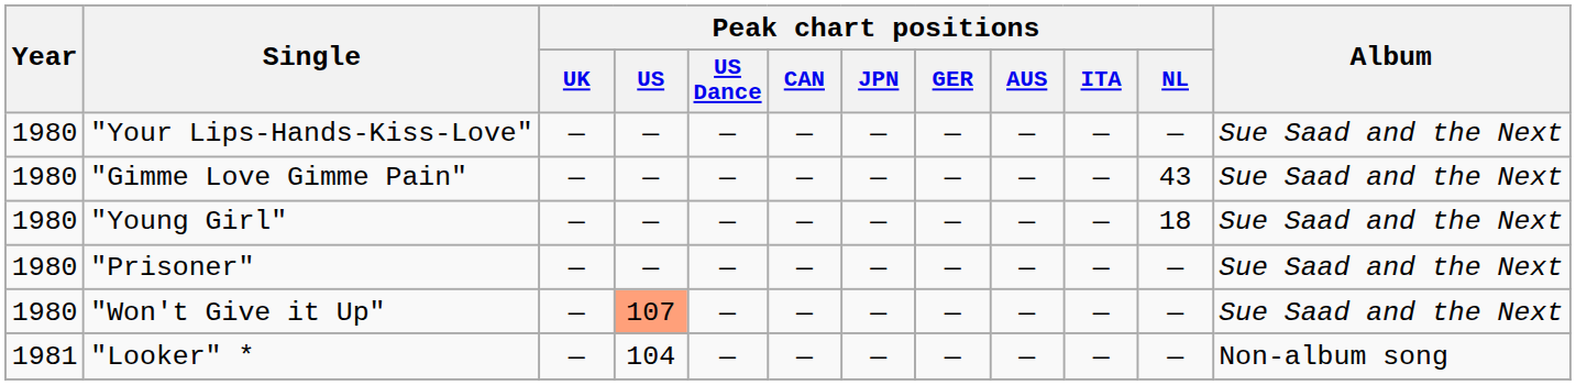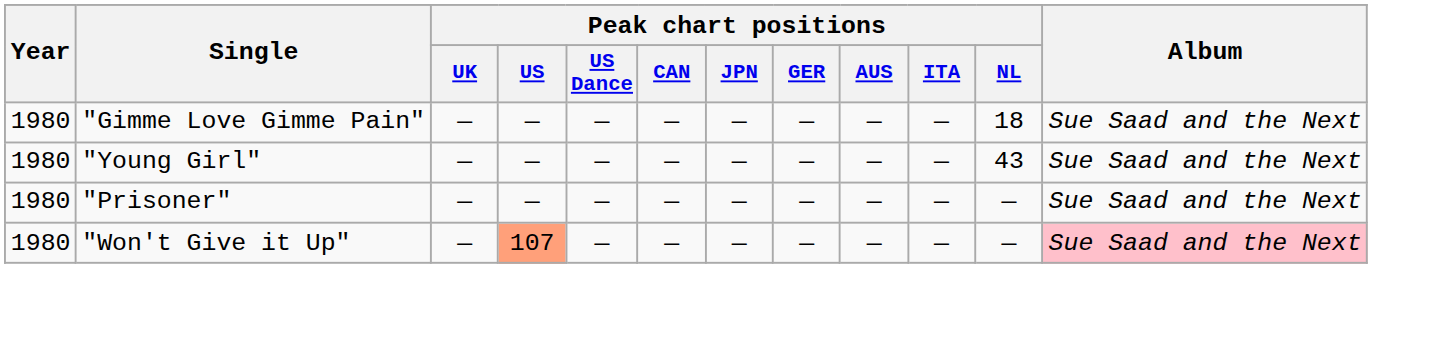 <table class="wikitable" style="text-align:center;">
 <tr>
 <th rowspan="2">Year</th>
 <th rowspan="2">Single</th>
 <th colspan="9">Peak chart positions</th>
 <th rowspan="2">Album</th>
 </tr>
 <tr style="font-size:smaller;">
 <th width="30"><a href='#'>UK</a></th>
 <th width="30"><a href='#'>US</a></th>
 <th width="30"><a href='#'>US Dance</a></th>
 <th width="30"><a href='#'>CAN</a></th>
 <th width="30"><a href='#'>JPN</a></th>
 <th width="30"><a href='#'>GER</a></th>
 <th width="30"><a href='#'>AUS</a></th>
 <th width="30"><a href='#'>ITA</a></th>
 <th width="30"><a href='#'>NL</a></th>
 </tr>
 <tr>
 <td>1980</td>
-<td align="left">"Your Lips-Hands-Kiss-Love"</td>
-<td>—</td>
-<td>—</td>
-<td>—</td>
-<td>—</td>
-<td>—</td>
-<td>—</td>
-<td>—</td>
-<td>—</td>
-<td>—</td>
-<td align="left"><em>Sue Saad and the Next</em></td>
-</tr>
-<tr>
-<td>1980</td>
 <td align="left">"Gimme Love Gimme Pain"</td>
 <td>—</td>
 <td>—</td>
 <td>—</td>
 <td>—</td>
 <td>—</td>
 <td>—</td>
 <td>—</td>
 <td>—</td>
-<td>43</td>
+<td>18</td>
 <td align="left"><em>Sue Saad and the Next</em></td>
 </tr>
 <tr>
 <td>1980</td>
 <td align="left">"Young Girl"</td>
 <td>—</td>
 <td>—</td>
 <td>—</td>
 <td>—</td>
 <td>—</td>
 <td>—</td>
 <td>—</td>
 <td>—</td>
-<td>18</td>
+<td>43</td>
 <td align="left"><em>Sue Saad and the Next</em></td>
 </tr>
 <tr>
 <td>1980</td>
 <td align="left">"Prisoner"</td>
 <td>—</td>
 <td>—</td>
 <td>—</td>
 <td>—</td>
 <td>—</td>
 <td>—</td>
 <td>—</td>
 <td>—</td>
 <td>—</td>
 <td align="left"><em>Sue Saad and the Next</em></td>
 </tr>
 <tr>
 <td>1980</td>
 <td align="left">"Won't Give it Up"</td>
 <td>—</td>
 <td style="background: lightsalmon;">107</td>
 <td>—</td>
 <td>—</td>
 <td>—</td>
 <td>—</td>
 <td>—</td>
 <td>—</td>
 <td>—</td>
-<td align="left"><em>Sue Saad and the Next</em></td>
-</tr>
-<tr>
-<td>1981</td>
-<td align="left">"Looker" *</td>
-<td>—</td>
-<td>104</td>
-<td>—</td>
-<td>—</td>
-<td>—</td>
-<td>—</td>
-<td>—</td>
-<td>—</td>
-<td>—</td>
-<td align="left">Non-album song</td>
+<td align="left" style="background: pink;"><em>Sue Saad and the Next</em></td>
 </tr>
 </table>
